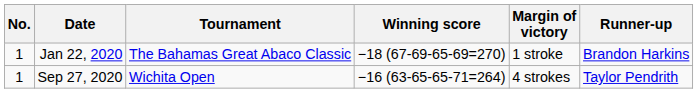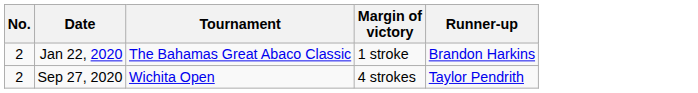 <table class="wikitable" style="font-size:95%;">
 <tr>
 <th>No.</th>
 <th>Date</th>
 <th>Tournament</th>
-<th>Winning score</th>
 <th>Margin of<br>victory</th>
 <th>Runner-up</th>
 </tr>
 <tr>
-<td align=center>1</td>
+<td align=center>2</td>
 <td align=right>Jan 22, <a href='#'>2020</a></td>
 <td><a href='#'>The Bahamas Great Abaco Classic</a></td>
-<td>−18 (67-69-65-69=270)</td>
 <td>1 stroke</td>
 <td> <a href='#'>Brandon Harkins</a></td>
 </tr>
 <tr>
-<td align=center>1</td>
+<td align=center>2</td>
 <td align=right>Sep 27, 2020</td>
 <td><a href='#'>Wichita Open</a></td>
-<td>−16 (63-65-65-71=264)</td>
 <td>4 strokes</td>
 <td> <a href='#'>Taylor Pendrith</a></td>
 </tr>
 </table>
